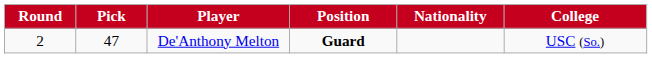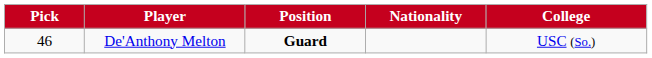 <table class="wikitable sortable sortable">
 <tr>
-<th style="background:#c5001e; color:#fff; width:10%;">Round</th>
 <th style="background:#c5001e; color:#fff; width:10%;">Pick</th>
 <th style="background:#c5001e; color:#fff; width:20%;">Player</th>
 <th style="background:#c5001e; color:#fff; width:15%;">Position</th>
 <th style="background:#c5001e; color:#fff; width:15%;">Nationality</th>
 <th style="background:#c5001e; color:#fff; width:20%;">College</th>
 </tr>
 <tr style="text-align: center">
-<td>2</td>
-<td>47</td>
+<td>46</td>
 <td><a href='#'>De'Anthony Melton</a></td>
 <td><strong>Guard</strong></td>
 <td></td>
 <td><a href='#'>USC</a> <small>(<a href='#'>So.</a>)</small></td>
 </tr>
 </table>
